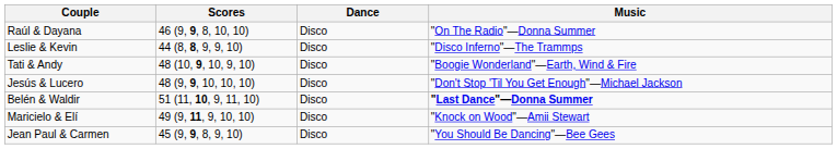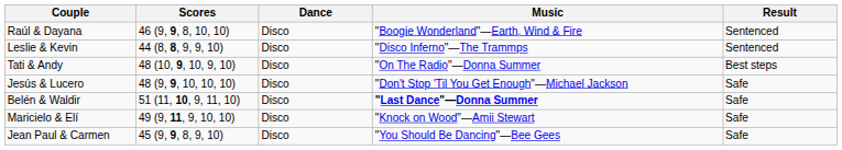 <table class="wikitable sortable" style="width:95%; white-space:nowrap;">
 <tr>
 <th style="width:15%;">Couple</th>
 <th style="width:14%;">Scores</th>
 <th style="width:13%;">Dance</th>
 <th style="width:40%;">Music</th>
+<th style="width:13%;">Result</th>
 </tr>
 <tr>
 <td>Raúl & Dayana</td>
 <td>46 (9, <strong>9</strong>, 8, 10, 10)</td>
 <td>Disco</td>
-<td>"<a href='#'>On The Radio</a>"—<a href='#'>Donna Summer</a></td>
+<td>"<a href='#'>Boogie Wonderland</a>"—<a href='#'>Earth, Wind & Fire</a></td>
+<td>Sentenced</td>
 </tr>
 <tr>
 <td>Leslie & Kevin</td>
 <td>44 (8, <strong>8</strong>, 9, 9, 10)</td>
 <td>Disco</td>
 <td>"<a href='#'>Disco Inferno</a>"—<a href='#'>The Trammps</a></td>
+<td>Sentenced</td>
 </tr>
 <tr>
 <td>Tati & Andy</td>
 <td>48 (10, <strong>9</strong>, 10, 9, 10)</td>
 <td>Disco</td>
-<td>"<a href='#'>Boogie Wonderland</a>"—<a href='#'>Earth, Wind & Fire</a></td>
+<td>"<a href='#'>On The Radio</a>"—<a href='#'>Donna Summer</a></td>
+<td>Best steps</td>
 </tr>
 <tr>
 <td>Jesús & Lucero</td>
 <td>48 (9, <strong>9</strong>, 10, 10, 10)</td>
 <td>Disco</td>
 <td>"<a href='#'>Don't Stop 'Til You Get Enough</a>"—<a href='#'>Michael Jackson</a></td>
+<td>Safe</td>
 </tr>
 <tr>
 <td>Belén & Waldir</td>
 <td>51 (11, <strong>10</strong>, 9, 11, 10)</td>
 <td>Disco</td>
 <td><strong>"<a href='#'>Last Dance</a>"—<a href='#'>Donna Summer</a></strong></td>
+<td>Safe</td>
 </tr>
 <tr>
 <td>Maricielo & Elí</td>
 <td>49 (9, <strong>11</strong>, 9, 10, 10)</td>
 <td>Disco</td>
 <td>"<a href='#'>Knock on Wood</a>"—<a href='#'>Amii Stewart</a></td>
+<td>Safe</td>
 </tr>
 <tr>
 <td>Jean Paul & Carmen</td>
 <td>45 (9, <strong>9</strong>, 8, 9, 10)</td>
 <td>Disco</td>
 <td>"<a href='#'>You Should Be Dancing</a>"—<a href='#'>Bee Gees</a></td>
+<td>Safe</td>
 </tr>
 </table>
